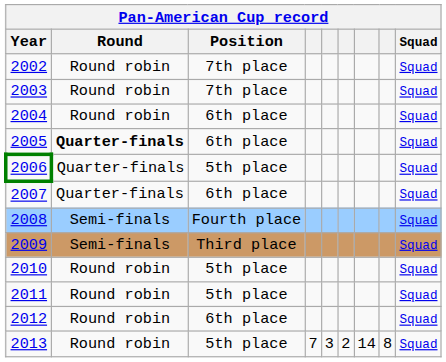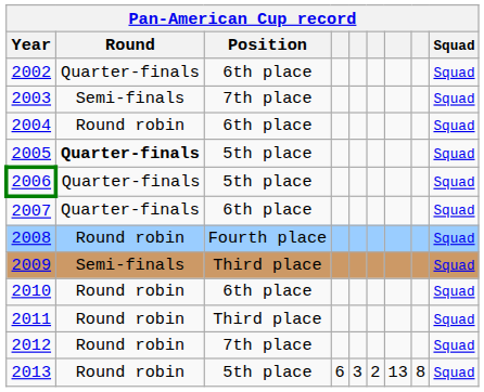 <table class="wikitable" style="text-align: center;">
 <tr>
 <th colspan=9><a href='#'>Pan-American Cup record</a></th>
 </tr>
 <tr>
 <th>Year</th>
 <th>Round</th>
 <th>Position</th>
 <th></th>
 <th></th>
 <th></th>
 <th></th>
 <th></th>
 <th><small>Squad</small></th>
 </tr>
 <tr>
 <td> <a href='#'>2002</a></td>
-<td>Round robin</td>
-<td>7th place</td>
+<td>Quarter-finals</td>
+<td>6th place</td>
 <td></td>
 <td></td>
 <td></td>
 <td></td>
 <td></td>
 <td><small><a href='#'>Squad</a></small></td>
 </tr>
 <tr>
 <td> <a href='#'>2003</a></td>
-<td>Round robin</td>
+<td>Semi-finals</td>
 <td>7th place</td>
 <td></td>
 <td></td>
 <td></td>
 <td></td>
 <td></td>
 <td><small><a href='#'>Squad</a></small></td>
 </tr>
 <tr>
 <td> <a href='#'>2004</a></td>
 <td>Round robin</td>
 <td>6th place</td>
 <td></td>
 <td></td>
 <td></td>
 <td></td>
 <td></td>
 <td><small><a href='#'>Squad</a></small></td>
 </tr>
 <tr>
 <td> <a href='#'>2005</a></td>
 <td><strong>Quarter-finals</strong></td>
-<td>6th place</td>
+<td>5th place</td>
 <td></td>
 <td></td>
 <td></td>
 <td></td>
 <td></td>
 <td><small><a href='#'>Squad</a></small></td>
 </tr>
 <tr>
 <td style="border: 3px solid green"> <a href='#'>2006</a></td>
 <td>Quarter-finals</td>
 <td>5th place</td>
 <td></td>
 <td></td>
 <td></td>
 <td></td>
 <td></td>
 <td><small><a href='#'>Squad</a></small></td>
 </tr>
 <tr>
 <td> <a href='#'>2007</a></td>
 <td>Quarter-finals</td>
 <td>6th place</td>
 <td></td>
 <td></td>
 <td></td>
 <td></td>
 <td></td>
 <td><small><a href='#'>Squad</a></small></td>
 </tr>
 <tr bgcolor=#9acdff>
 <td> <a href='#'>2008</a></td>
-<td>Semi-finals</td>
+<td>Round robin</td>
 <td>Fourth place</td>
 <td></td>
 <td></td>
 <td></td>
 <td></td>
 <td></td>
 <td><small><a href='#'>Squad</a></small></td>
 </tr>
 <tr bgcolor=cc9966>
 <td> <a href='#'>2009</a></td>
 <td>Semi-finals</td>
 <td>Third place</td>
 <td></td>
 <td></td>
 <td></td>
 <td></td>
 <td></td>
 <td><small><a href='#'>Squad</a></small></td>
 </tr>
 <tr>
 <td> <a href='#'>2010</a></td>
 <td>Round robin</td>
-<td>5th place</td>
+<td>6th place</td>
 <td></td>
 <td></td>
 <td></td>
 <td></td>
 <td></td>
 <td><small><a href='#'>Squad</a></small></td>
 </tr>
 <tr>
 <td> <a href='#'>2011</a></td>
 <td>Round robin</td>
-<td>5th place</td>
+<td>Third place</td>
 <td></td>
 <td></td>
 <td></td>
 <td></td>
 <td></td>
 <td><small><a href='#'>Squad</a></small></td>
 </tr>
 <tr>
 <td> <a href='#'>2012</a></td>
 <td>Round robin</td>
-<td>6th place</td>
+<td>7th place</td>
 <td></td>
 <td></td>
 <td></td>
 <td></td>
 <td></td>
 <td><small><a href='#'>Squad</a></small></td>
 </tr>
 <tr>
 <td> <a href='#'>2013</a></td>
 <td>Round robin</td>
 <td>5th place</td>
-<td>7</td>
+<td>6</td>
 <td>3</td>
 <td>2</td>
-<td>14</td>
+<td>13</td>
 <td>8</td>
 <td><small><a href='#'>Squad</a></small></td>
 </tr>
 </table>
